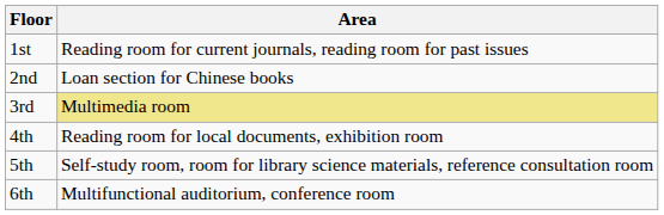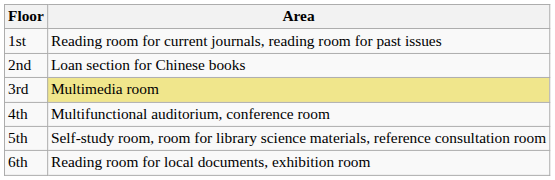 <table class="wikitable">
 <tr>
 <th>Floor</th>
 <th>Area</th>
 </tr>
 <tr>
 <td>1st</td>
 <td>Reading room for current journals, reading room for past issues</td>
 </tr>
 <tr>
 <td>2nd</td>
 <td>Loan section for Chinese books</td>
 </tr>
 <tr>
 <td>3rd</td>
 <td style="background: khaki;">Multimedia room</td>
 </tr>
 <tr>
 <td>4th</td>
-<td>Reading room for local documents, exhibition room</td>
+<td>Multifunctional auditorium, conference room</td>
 </tr>
 <tr>
 <td>5th</td>
 <td>Self-study room, room for library science materials, reference consultation room</td>
 </tr>
 <tr>
 <td>6th</td>
-<td>Multifunctional auditorium, conference room</td>
+<td>Reading room for local documents, exhibition room</td>
 </tr>
 </table>
